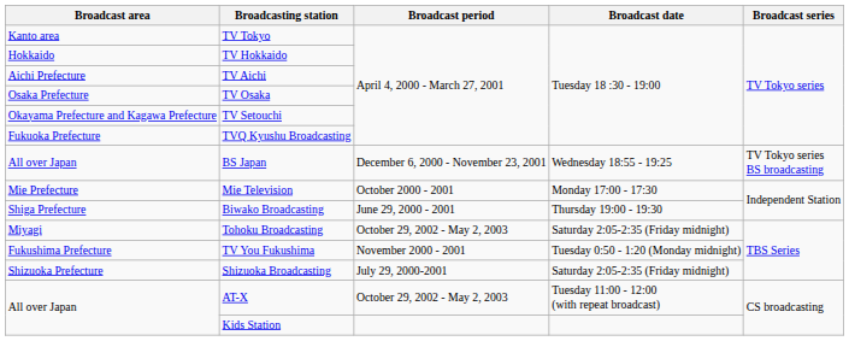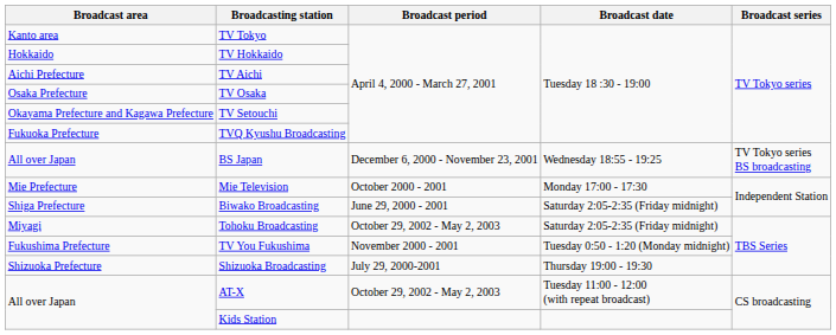 <table class="wikitable" style="font-size:small">
 <tr>
 <th>Broadcast area</th>
 <th>Broadcasting station</th>
 <th>Broadcast period</th>
 <th>Broadcast date</th>
 <th>Broadcast series</th>
 </tr>
 <tr>
 <td><a href='#'>Kanto area</a></td>
 <td><a href='#'>TV Tokyo</a></td>
 <td rowspan="6">April 4, 2000 - March 27, 2001</td>
 <td rowspan="6">Tuesday 18 :30 - 19:00</td>
 <td rowspan="6"><a href='#'>TV Tokyo series</a></td>
 </tr>
 <tr>
 <td><a href='#'>Hokkaido</a></td>
 <td><a href='#'>TV Hokkaido</a></td>
 </tr>
 <tr>
 <td><a href='#'>Aichi Prefecture</a></td>
 <td><a href='#'>TV Aichi</a></td>
 </tr>
 <tr>
 <td><a href='#'>Osaka Prefecture</a></td>
 <td><a href='#'>TV Osaka</a></td>
 </tr>
 <tr>
 <td><a href='#'>Okayama Prefecture and Kagawa Prefecture</a></td>
 <td><a href='#'>TV Setouchi</a></td>
 </tr>
 <tr>
 <td><a href='#'>Fukuoka Prefecture</a></td>
 <td><a href='#'>TVQ Kyushu Broadcasting</a></td>
 </tr>
 <tr>
 <td><a href='#'>All over Japan</a></td>
 <td><a href='#'>BS Japan</a></td>
 <td>December 6, 2000 - November 23, 2001</td>
 <td>Wednesday 18:55 - 19:25</td>
 <td>TV Tokyo series<br><a href='#'>BS broadcasting</a></td>
 </tr>
 <tr>
 <td><a href='#'>Mie Prefecture</a></td>
 <td><a href='#'>Mie Television</a></td>
 <td>October 2000 - 2001</td>
 <td>Monday 17:00 - 17:30</td>
 <td rowspan="2">Independent Station</td>
 </tr>
 <tr>
 <td><a href='#'>Shiga Prefecture</a></td>
 <td><a href='#'>Biwako Broadcasting</a></td>
 <td>June 29, 2000 - 2001</td>
-<td>Thursday 19:00 - 19:30</td>
+<td>Saturday 2:05-2:35 (Friday midnight)</td>
 </tr>
 <tr>
 <td><a href='#'>Miyagi</a></td>
 <td><a href='#'>Tohoku Broadcasting</a></td>
 <td>October 29, 2002 - May 2, 2003</td>
 <td>Saturday 2:05-2:35 (Friday midnight)</td>
 <td rowspan=" 3"><a href='#'>TBS Series</a></td>
 </tr>
 <tr>
 <td><a href='#'>Fukushima Prefecture</a></td>
 <td><a href='#'>TV You Fukushima</a></td>
 <td>November 2000 - 2001</td>
 <td>Tuesday 0:50 - 1:20 (Monday midnight)</td>
 </tr>
 <tr>
 <td><a href='#'>Shizuoka Prefecture</a></td>
 <td><a href='#'>Shizuoka Broadcasting</a></td>
 <td>July 29, 2000-2001</td>
-<td>Saturday 2:05-2:35 (Friday midnight)</td>
+<td>Thursday 19:00 - 19:30</td>
 </tr>
 <tr>
 <td rowspan="2">All over Japan</td>
 <td><a href='#'>AT-X</a></td>
 <td>October 29, 2002 - May 2, 2003</td>
 <td>Tuesday 11:00 - 12:00<br> (with repeat broadcast)</td>
 <td rowspan="2">CS broadcasting</td>
 </tr>
 <tr>
 <td><a href='#'>Kids Station</a></td>
 <td></td>
 <td></td>
 </tr>
 </table>
